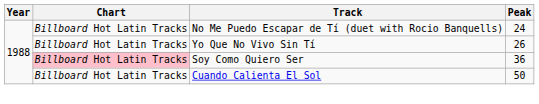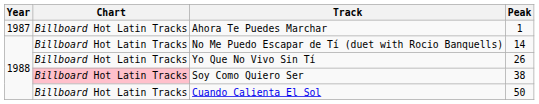 <table class="wikitable">
 <tr>
 <th>Year</th>
 <th>Chart</th>
 <th>Track</th>
 <th>Peak</th>
 </tr>
 <tr>
+<td>1987</td>
+<td><em>Billboard</em> Hot Latin Tracks</td>
+<td>Ahora Te Puedes Marchar</td>
+<td align="center">1</td>
+</tr>
+<tr>
 <td rowspan="4">1988</td>
 <td><em>Billboard</em> Hot Latin Tracks</td>
 <td>No Me Puedo Escapar de Tí (duet with Rocio Banquells)</td>
-<td align="center">24</td>
+<td align="center">14</td>
 </tr>
 <tr>
 <td><em>Billboard</em> Hot Latin Tracks</td>
 <td>Yo Que No Vivo Sin Tí</td>
 <td align="center">26</td>
 </tr>
 <tr>
 <td style="background: pink;"><em>Billboard</em> Hot Latin Tracks</td>
 <td>Soy Como Quiero Ser</td>
-<td align="center">36</td>
+<td align="center">38</td>
 </tr>
 <tr>
 <td><em>Billboard</em> Hot Latin Tracks</td>
 <td><a href='#'>Cuando Calienta El Sol</a></td>
 <td align="center">50</td>
 </tr>
 </table>
